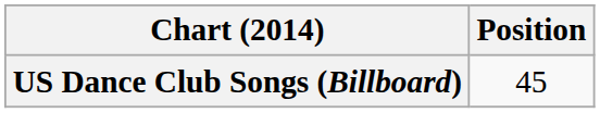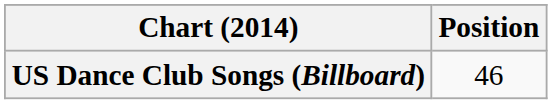 <table class="wikitable plainrowheaders">
 <tr>
 <th>Chart (2014)</th>
 <th>Position</th>
 </tr>
 <tr>
 <th scope="row">US Dance Club Songs (<em>Billboard</em>)</th>
-<td style="text-align:center">45</td>
+<td style="text-align:center">46</td>
 </tr>
 </table>
